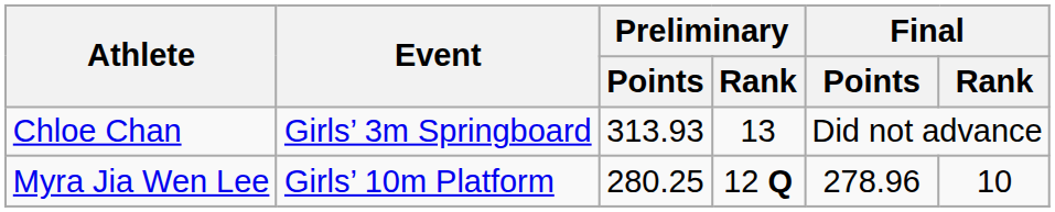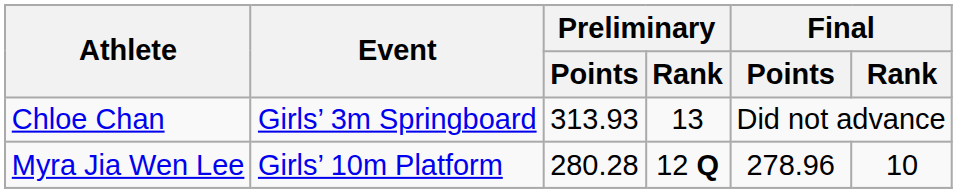 <table class="wikitable" border="1" style="font-size:90%">
 <tr>
 <th rowspan=2>Athlete</th>
 <th rowspan=2>Event</th>
 <th colspan=2>Preliminary</th>
 <th colspan=2>Final</th>
 </tr>
 <tr>
 <th>Points</th>
 <th>Rank</th>
 <th>Points</th>
 <th>Rank</th>
 </tr>
 <tr>
 <td><a href='#'>Chloe Chan</a></td>
 <td><a href='#'>Girls’ 3m Springboard</a></td>
 <td align=center>313.93</td>
 <td align=center>13</td>
 <td align=center colspan=2>Did not advance</td>
 </tr>
 <tr>
 <td><a href='#'>Myra Jia Wen Lee</a></td>
 <td><a href='#'>Girls’ 10m Platform</a></td>
-<td align=center>280.25</td>
+<td align=center>280.28</td>
 <td align=center>12 <strong>Q</strong></td>
 <td align=center>278.96</td>
 <td align=center>10</td>
 </tr>
 </table>
